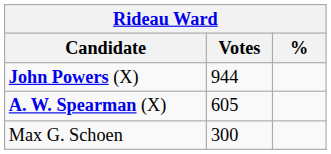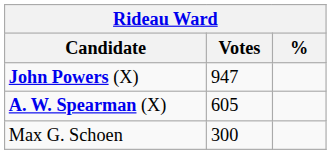 <table class="wikitable">
 <tr>
 <th colspan="3"><a href='#'>Rideau Ward</a></th>
 </tr>
 <tr>
 <th style="width: 170px">Candidate</th>
 <th style="width: 50px">Votes</th>
 <th style="width: 40px">%</th>
 </tr>
 <tr>
 <td><strong><a href='#'>John Powers</a></strong> (X)</td>
-<td>944</td>
+<td>947</td>
 <td></td>
 </tr>
 <tr>
 <td><strong><a href='#'>A. W. Spearman</a></strong> (X)</td>
 <td>605</td>
 <td></td>
 </tr>
 <tr>
 <td>Max G. Schoen</td>
 <td>300</td>
 </tr>
 </table>
